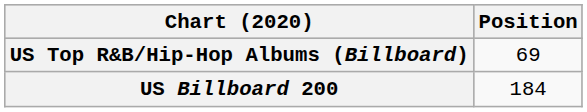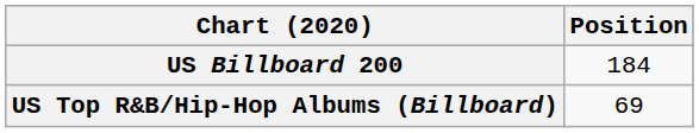 <table class="wikitable sortable plainrowheaders" style="text-align:center">
 <tr>
 <th scope="col">Chart (2020)</th>
 <th scope="col">Position</th>
 </tr>
 <tr>
+<th scope="row">US <em>Billboard</em> 200</th>
+<td>184</td>
+</tr>
+<tr>
 <th scope="row">US Top R&B/Hip-Hop Albums (<em>Billboard</em>)</th>
 <td>69</td>
 </tr>
-<tr>
-<th scope="row">US <em>Billboard</em> 200</th>
-<td>184</td>
-</tr>
 </table>
